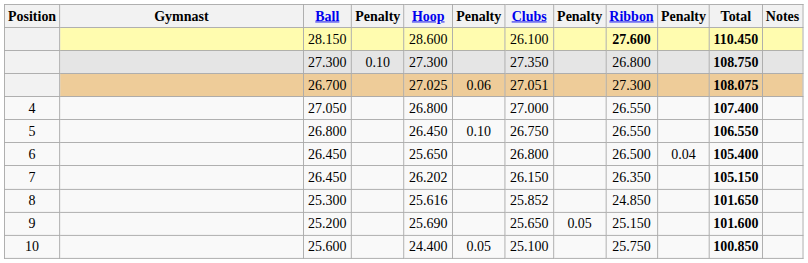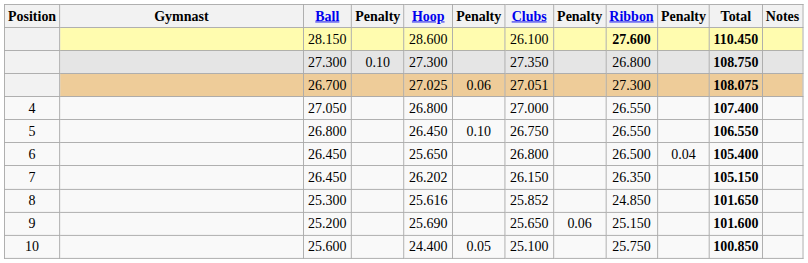 <table class="wikitable sortable" style="text-align:center; font-size:95%">
 <tr>
 <th rowspan="1" width="5%">Position</th>
 <th rowspan="1" width="30%">Gymnast</th>
 <th colspan="1" width="6%"><a href='#'>Ball</a></th>
 <th colspan="1" width="6%">Penalty</th>
 <th colspan="1" width="6%"><a href='#'>Hoop</a></th>
 <th colspan="1" width="6%">Penalty</th>
 <th colspan="1" width="6%"><a href='#'>Clubs</a></th>
 <th colspan="1" width="6%">Penalty</th>
 <th colspan="1" width="6%"><a href='#'>Ribbon</a></th>
 <th colspan="1" width="6%">Penalty</th>
 <th rowspan="1" width="6%">Total</th>
 <th rowspan="1" width="5%">Notes</th>
 </tr>
 <tr style="background:#fffcaf;">
 <th scope=row style="text-align:center"></th>
 <td align=left></td>
 <td>28.150</td>
 <td></td>
 <td>28.600</td>
 <td></td>
 <td>26.100</td>
 <td></td>
 <td><strong>27.600</strong></td>
 <td></td>
 <td><strong>110.450</strong></td>
 <td></td>
 </tr>
 <tr style="background:#e5e5e5;">
 <th scope=row style="text-align:center"></th>
 <td align=left></td>
 <td>27.300</td>
 <td>0.10</td>
 <td>27.300</td>
 <td></td>
 <td>27.350</td>
 <td></td>
 <td>26.800</td>
 <td></td>
 <td><strong>108.750</strong></td>
 <td></td>
 </tr>
 <tr style="background:#ec9;">
 <th scope=row style="text-align:center"></th>
 <td align=left></td>
 <td>26.700</td>
 <td></td>
 <td>27.025</td>
 <td>0.06</td>
 <td>27.051</td>
 <td></td>
 <td>27.300</td>
 <td></td>
 <td><strong>108.075</strong></td>
 <td></td>
 </tr>
 <tr>
 <td>4</td>
 <td align=left></td>
 <td>27.050</td>
 <td></td>
 <td>26.800</td>
 <td></td>
 <td>27.000</td>
 <td></td>
 <td>26.550</td>
 <td></td>
 <td><strong>107.400</strong></td>
 <td></td>
 </tr>
 <tr>
 <td>5</td>
 <td align=left></td>
 <td>26.800</td>
 <td></td>
 <td>26.450</td>
 <td>0.10</td>
 <td>26.750</td>
 <td></td>
 <td>26.550</td>
 <td></td>
 <td><strong>106.550</strong></td>
 <td></td>
 </tr>
 <tr>
 <td>6</td>
 <td align=left></td>
 <td>26.450</td>
 <td></td>
 <td>25.650</td>
 <td></td>
 <td>26.800</td>
 <td></td>
 <td>26.500</td>
 <td>0.04</td>
 <td><strong>105.400</strong></td>
 <td></td>
 </tr>
 <tr>
 <td>7</td>
 <td align=left></td>
 <td>26.450</td>
 <td></td>
 <td>26.202</td>
 <td></td>
 <td>26.150</td>
 <td></td>
 <td>26.350</td>
 <td></td>
 <td><strong>105.150</strong></td>
 <td></td>
 </tr>
 <tr>
 <td>8</td>
 <td align=left></td>
 <td>25.300</td>
 <td></td>
 <td>25.616</td>
 <td></td>
 <td>25.852</td>
 <td></td>
 <td>24.850</td>
 <td></td>
 <td><strong>101.650</strong></td>
 <td></td>
 </tr>
 <tr>
 <td>9</td>
 <td align=left></td>
 <td>25.200</td>
 <td></td>
 <td>25.690</td>
 <td></td>
 <td>25.650</td>
-<td>0.05</td>
+<td>0.06</td>
 <td>25.150</td>
 <td></td>
 <td><strong>101.600</strong></td>
 <td></td>
 </tr>
 <tr>
 <td>10</td>
 <td align=left></td>
 <td>25.600</td>
 <td></td>
 <td>24.400</td>
 <td>0.05</td>
 <td>25.100</td>
 <td></td>
 <td>25.750</td>
 <td></td>
 <td><strong>100.850</strong></td>
 <td></td>
 </tr>
 </table>
